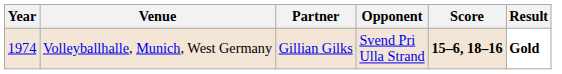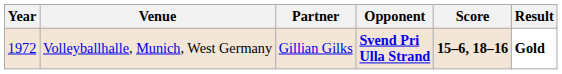 <table class="sortable wikitable" style="font-size: 90%;">
 <tr>
 <th>Year</th>
 <th>Venue</th>
 <th>Partner</th>
 <th>Opponent</th>
 <th>Score</th>
 <th>Result</th>
 </tr>
 <tr style="background:#F3E6D7">
-<td align="center"><a href='#'>1974</a></td>
+<td align="center"><a href='#'>1972</a></td>
 <td align="left"><a href='#'>Volleyballhalle</a>, <a href='#'>Munich</a>, West Germany</td>
 <td align="left"> <a href='#'>Gillian Gilks</a></td>
-<td align="left"> <a href='#'>Svend Pri</a><br> <a href='#'>Ulla Strand</a></td>
+<td align="left"><strong> <a href='#'>Svend Pri</a><br> <a href='#'>Ulla Strand</a></strong></td>
 <td align="left"><strong>15–6, 18–16</strong></td>
 <td style="text-align:left; background:white"> <strong>Gold</strong></td>
 </tr>
 </table>
